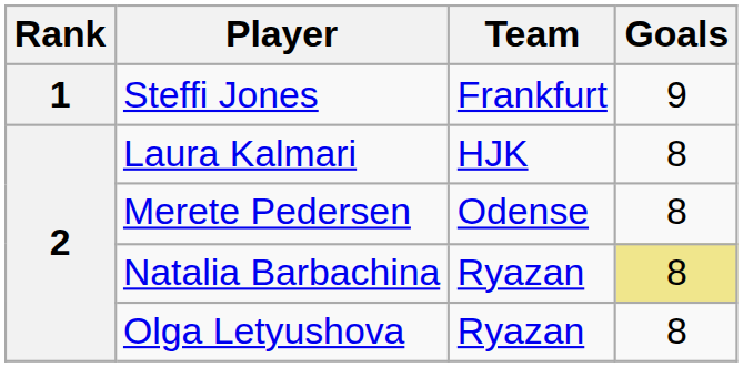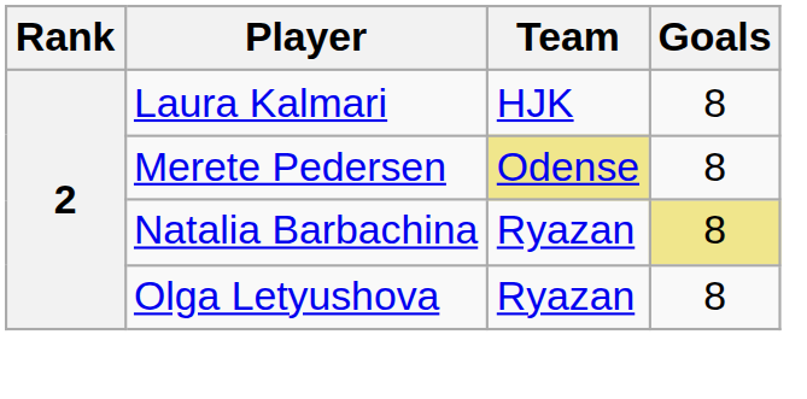 <table class="wikitable">
 <tr>
 <th>Rank</th>
 <th>Player</th>
 <th>Team</th>
 <th>Goals</th>
-</tr>
-<tr>
-<th>1</th>
-<td> <a href='#'>Steffi Jones</a></td>
-<td><a href='#'>Frankfurt</a></td>
-<td align=center>9</td>
 </tr>
 <tr>
 <th rowspan=4>2</th>
 <td> <a href='#'>Laura Kalmari</a></td>
 <td><a href='#'>HJK</a></td>
 <td align=center>8</td>
 </tr>
 <tr>
 <td> <a href='#'>Merete Pedersen</a></td>
-<td><a href='#'>Odense</a></td>
+<td style="background: khaki;"><a href='#'>Odense</a></td>
 <td align=center>8</td>
 </tr>
 <tr>
 <td> <a href='#'>Natalia Barbachina</a></td>
 <td><a href='#'>Ryazan</a></td>
 <td align=center style="background: khaki;">8</td>
 </tr>
 <tr>
 <td> <a href='#'>Olga Letyushova</a></td>
 <td><a href='#'>Ryazan</a></td>
 <td align=center>8</td>
 </tr>
 </table>
